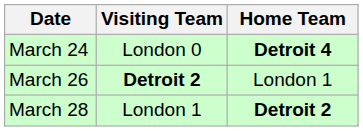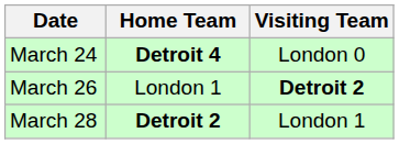 <table class="wikitable">
 <tr>
 <th width="26%">Date</th>
+<th width="37%">Home Team</th>
 <th width="37%">Visiting Team</th>
-<th width="37%">Home Team</th>
 </tr>
 <tr align="center" bgcolor="#CCFFCC">
 <td align="left">March 24</td>
+<td><strong>Detroit 4</strong></td>
 <td>London 0</td>
-<td><strong>Detroit 4</strong></td>
 </tr>
 <tr align="center" bgcolor="#CCFFCC">
 <td align="left">March 26</td>
+<td>London 1</td>
+<td><strong>Detroit 2</strong></td>
+</tr>
+<tr align="center" bgcolor="#CCFFCC">
+<td align="left">March 28</td>
 <td><strong>Detroit 2</strong></td>
 <td>London 1</td>
 </tr>
-<tr align="center" bgcolor="#CCFFCC">
-<td align="left">March 28</td>
-<td>London 1</td>
-<td><strong>Detroit 2</strong></td>
-</tr>
 </table>
